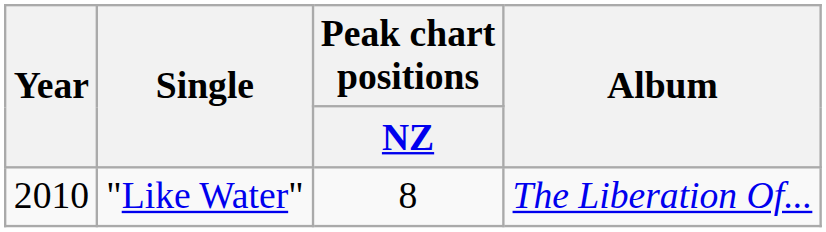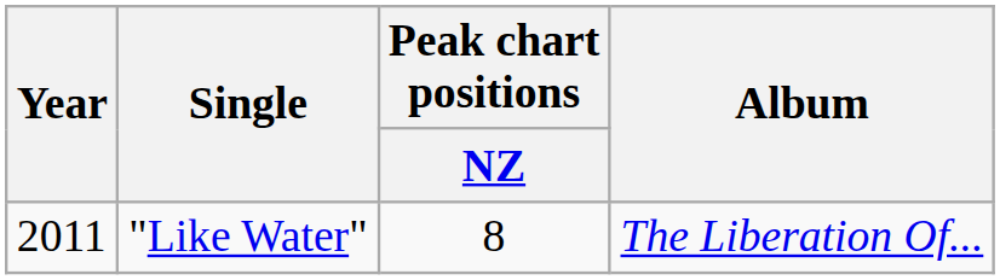 <table class="wikitable">
 <tr>
 <th rowspan=2>Year</th>
 <th rowspan=2>Single</th>
 <th>Peak chart<br>positions</th>
 <th rowspan=2>Album</th>
 </tr>
 <tr>
 <th><a href='#'>NZ</a></th>
 </tr>
 <tr>
-<td>2010</td>
+<td>2011</td>
 <td>"<a href='#'>Like Water</a>"</td>
 <td style="text-align:center;">8</td>
 <td><em><a href='#'>The Liberation Of...</a></em></td>
 </tr>
 </table>
